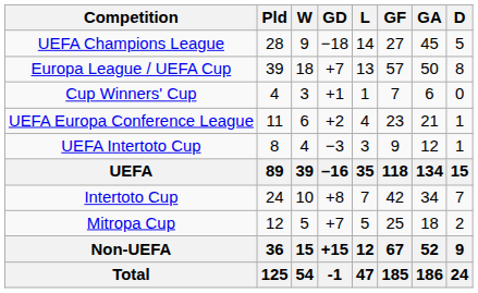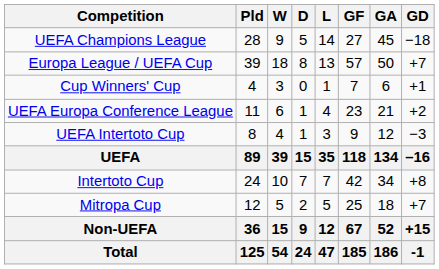 <table class="wikitable" style="text-align: center;">
 <tr>
 <th>Competition</th>
 <th>Pld</th>
 <th>W</th>
-<th>GD</th>
+<th>D</th>
 <th>L</th>
 <th>GF</th>
 <th>GA</th>
-<th>D</th>
+<th>GD</th>
 </tr>
 <tr>
 <td><a href='#'>UEFA Champions League</a></td>
 <td>28</td>
 <td>9</td>
-<td>−18</td>
+<td>5</td>
 <td>14</td>
 <td>27</td>
 <td>45</td>
-<td>5</td>
+<td>−18</td>
 </tr>
 <tr>
 <td><a href='#'>Europa League / UEFA Cup</a></td>
 <td>39</td>
 <td>18</td>
-<td>+7</td>
+<td>8</td>
 <td>13</td>
 <td>57</td>
 <td>50</td>
-<td>8</td>
+<td>+7</td>
 </tr>
 <tr>
 <td><a href='#'>Cup Winners' Cup</a></td>
 <td>4</td>
 <td>3</td>
-<td>+1</td>
+<td>0</td>
 <td>1</td>
 <td>7</td>
 <td>6</td>
-<td>0</td>
+<td>+1</td>
 </tr>
 <tr>
 <td><a href='#'>UEFA Europa Conference League</a></td>
 <td>11</td>
 <td>6</td>
-<td>+2</td>
+<td>1</td>
 <td>4</td>
 <td>23</td>
 <td>21</td>
-<td>1</td>
+<td>+2</td>
 </tr>
 <tr>
 <td><a href='#'>UEFA Intertoto Cup</a></td>
 <td>8</td>
 <td>4</td>
-<td>−3</td>
+<td>1</td>
 <td>3</td>
 <td>9</td>
 <td>12</td>
-<td>1</td>
+<td>−3</td>
 </tr>
 <tr>
 <th>UEFA</th>
 <th>89</th>
 <th>39</th>
-<th>–16</th>
+<th>15</th>
 <th>35</th>
 <th>118</th>
 <th>134</th>
-<th>15</th>
+<th>–16</th>
 </tr>
 <tr>
 <td><a href='#'>Intertoto Cup</a></td>
 <td>24</td>
 <td>10</td>
-<td>+8</td>
+<td>7</td>
 <td>7</td>
 <td>42</td>
 <td>34</td>
-<td>7</td>
+<td>+8</td>
 </tr>
 <tr>
 <td><a href='#'>Mitropa Cup</a></td>
 <td>12</td>
 <td>5</td>
-<td>+7</td>
+<td>2</td>
 <td>5</td>
 <td>25</td>
 <td>18</td>
-<td>2</td>
+<td>+7</td>
 </tr>
 <tr>
 <th>Non-UEFA</th>
 <th>36</th>
 <th>15</th>
-<th>+15</th>
+<th>9</th>
 <th>12</th>
 <th>67</th>
 <th>52</th>
-<th>9</th>
+<th>+15</th>
 </tr>
 <tr>
 <th>Total</th>
 <th>125</th>
 <th>54</th>
-<th>-1</th>
+<th>24</th>
 <th>47</th>
 <th>185</th>
 <th>186</th>
-<th>24</th>
+<th>-1</th>
 </tr>
 </table>
